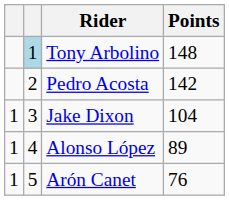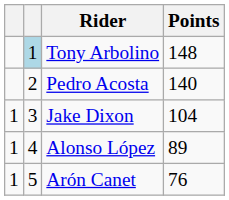 <table class="wikitable" style="font-size: 95%;">
 <tr>
 <th></th>
 <th></th>
 <th>Rider</th>
 <th>Points</th>
 </tr>
 <tr>
 <td></td>
 <td align=center style="background: lightblue;">1</td>
 <td> <a href='#'>Tony Arbolino</a></td>
 <td align=left>148</td>
 </tr>
 <tr>
 <td></td>
 <td align=center>2</td>
 <td> <a href='#'>Pedro Acosta</a></td>
-<td align=left>142</td>
+<td align=left>140</td>
 </tr>
 <tr>
 <td> 1</td>
 <td align=center>3</td>
 <td> <a href='#'>Jake Dixon</a></td>
 <td align=left>104</td>
 </tr>
 <tr>
 <td> 1</td>
 <td align=center>4</td>
 <td> <a href='#'>Alonso López</a></td>
 <td align=left>89</td>
 </tr>
 <tr>
 <td> 1</td>
 <td align=center>5</td>
 <td> <a href='#'>Arón Canet</a></td>
 <td align=left>76</td>
 </tr>
 </table>
